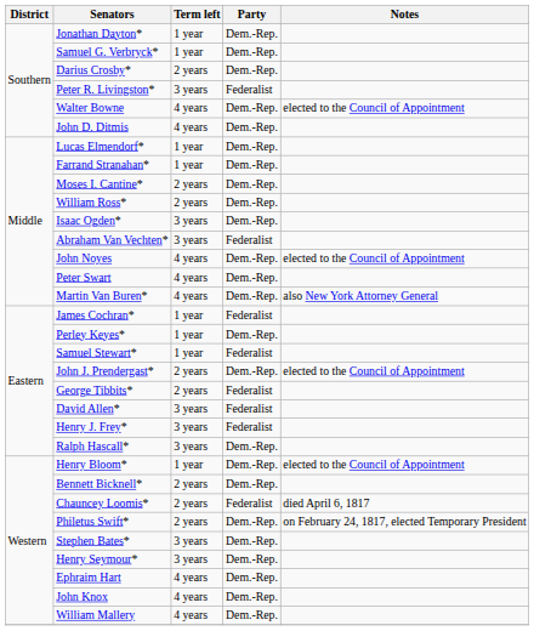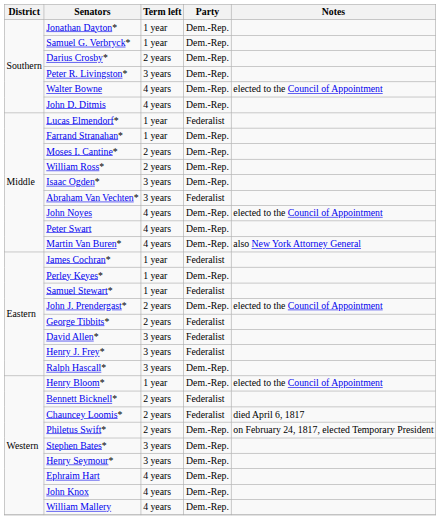 <table class=wikitable>
 <tr>
 <th>District</th>
 <th>Senators</th>
 <th>Term left</th>
 <th>Party</th>
 <th>Notes</th>
 </tr>
 <tr>
 <td rowspan="6">Southern</td>
 <td><a href='#'>Jonathan Dayton</a>*</td>
 <td>1 year</td>
 <td>Dem.-Rep.</td>
 <td></td>
 </tr>
 <tr>
 <td><a href='#'>Samuel G. Verbryck</a>*</td>
 <td>1 year</td>
 <td>Dem.-Rep.</td>
 <td></td>
 </tr>
 <tr>
 <td><a href='#'>Darius Crosby</a>*</td>
 <td>2 years</td>
 <td>Dem.-Rep.</td>
 <td></td>
 </tr>
 <tr>
 <td><a href='#'>Peter R. Livingston</a>*</td>
 <td>3 years</td>
-<td>Federalist</td>
+<td>Dem.-Rep.</td>
 <td></td>
 </tr>
 <tr>
 <td><a href='#'>Walter Bowne</a></td>
 <td>4 years</td>
 <td>Dem.-Rep.</td>
 <td>elected to the <a href='#'>Council of Appointment</a></td>
 </tr>
 <tr>
 <td><a href='#'>John D. Ditmis</a></td>
 <td>4 years</td>
 <td>Dem.-Rep.</td>
 <td></td>
 </tr>
 <tr>
 <td rowspan="9">Middle</td>
 <td><a href='#'>Lucas Elmendorf</a>*</td>
 <td>1 year</td>
-<td>Dem.-Rep.</td>
+<td>Federalist</td>
 <td></td>
 </tr>
 <tr>
 <td><a href='#'>Farrand Stranahan</a>*</td>
 <td>1 year</td>
 <td>Dem.-Rep.</td>
 <td></td>
 </tr>
 <tr>
 <td><a href='#'>Moses I. Cantine</a>*</td>
 <td>2 years</td>
 <td>Dem.-Rep.</td>
 <td></td>
 </tr>
 <tr>
 <td><a href='#'>William Ross</a>*</td>
 <td>2 years</td>
 <td>Dem.-Rep.</td>
 <td></td>
 </tr>
 <tr>
 <td><a href='#'>Isaac Ogden</a>*</td>
 <td>3 years</td>
 <td>Dem.-Rep.</td>
 <td></td>
 </tr>
 <tr>
 <td><a href='#'>Abraham Van Vechten</a>*</td>
 <td>3 years</td>
 <td>Federalist</td>
 <td></td>
 </tr>
 <tr>
 <td><a href='#'>John Noyes</a></td>
 <td>4 years</td>
 <td>Dem.-Rep.</td>
 <td>elected to the <a href='#'>Council of Appointment</a></td>
 </tr>
 <tr>
 <td><a href='#'>Peter Swart</a></td>
 <td>4 years</td>
 <td>Dem.-Rep.</td>
 <td></td>
 </tr>
 <tr>
 <td><a href='#'>Martin Van Buren</a>*</td>
 <td>4 years</td>
 <td>Dem.-Rep.</td>
 <td>also <a href='#'>New York Attorney General</a></td>
 </tr>
 <tr>
 <td rowspan="8">Eastern</td>
 <td><a href='#'>James Cochran</a>*</td>
 <td>1 year</td>
 <td>Federalist</td>
 <td></td>
 </tr>
 <tr>
 <td><a href='#'>Perley Keyes</a>*</td>
 <td>1 year</td>
 <td>Dem.-Rep.</td>
 <td></td>
 </tr>
 <tr>
 <td><a href='#'>Samuel Stewart</a>*</td>
 <td>1 year</td>
 <td>Federalist</td>
 <td></td>
 </tr>
 <tr>
 <td><a href='#'>John J. Prendergast</a>*</td>
 <td>2 years</td>
 <td>Dem.-Rep.</td>
 <td>elected to the <a href='#'>Council of Appointment</a></td>
 </tr>
 <tr>
 <td><a href='#'>George Tibbits</a>*</td>
 <td>2 years</td>
 <td>Federalist</td>
 <td></td>
 </tr>
 <tr>
 <td><a href='#'>David Allen</a>*</td>
 <td>3 years</td>
 <td>Federalist</td>
 <td></td>
 </tr>
 <tr>
 <td><a href='#'>Henry J. Frey</a>*</td>
 <td>3 years</td>
 <td>Federalist</td>
 <td></td>
 </tr>
 <tr>
 <td><a href='#'>Ralph Hascall</a>*</td>
 <td>3 years</td>
 <td>Dem.-Rep.</td>
 <td></td>
 </tr>
 <tr>
 <td rowspan="9">Western</td>
 <td><a href='#'>Henry Bloom</a>*</td>
 <td>1 year</td>
 <td>Dem.-Rep.</td>
 <td>elected to the <a href='#'>Council of Appointment</a></td>
 </tr>
 <tr>
 <td><a href='#'>Bennett Bicknell</a>*</td>
 <td>2 years</td>
-<td>Dem.-Rep.</td>
+<td>Federalist</td>
 <td></td>
 </tr>
 <tr>
 <td><a href='#'>Chauncey Loomis</a>*</td>
 <td>2 years</td>
 <td>Federalist</td>
 <td>died April 6, 1817</td>
 </tr>
 <tr>
 <td><a href='#'>Philetus Swift</a>*</td>
 <td>2 years</td>
 <td>Dem.-Rep.</td>
 <td>on February 24, 1817, elected Temporary President</td>
 </tr>
 <tr>
 <td><a href='#'>Stephen Bates</a>*</td>
 <td>3 years</td>
 <td>Dem.-Rep.</td>
 <td></td>
 </tr>
 <tr>
 <td><a href='#'>Henry Seymour</a>*</td>
 <td>3 years</td>
 <td>Dem.-Rep.</td>
 <td></td>
 </tr>
 <tr>
 <td><a href='#'>Ephraim Hart</a></td>
 <td>4 years</td>
 <td>Dem.-Rep.</td>
 <td></td>
 </tr>
 <tr>
 <td><a href='#'>John Knox</a></td>
 <td>4 years</td>
 <td>Dem.-Rep.</td>
 <td></td>
 </tr>
 <tr>
 <td><a href='#'>William Mallery</a></td>
 <td>4 years</td>
 <td>Dem.-Rep.</td>
 <td></td>
 </tr>
 <tr>
 </tr>
 </table>
